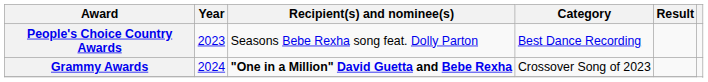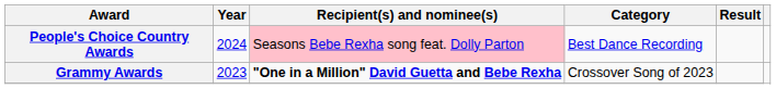 <table class="wikitable sortable plainrowheaders">
 <tr>
 <th scope="col" style="width:15em;">Award</th>
 <th scope="col">Year</th>
 <th scope="col">Recipient(s) and nominee(s)</th>
 <th scope="col">Category</th>
 <th scope="col">Result</th>
 <th scope="col" class="unsortable"></th>
 </tr>
 <tr>
 <th scope="row"><a href='#'>People's Choice Country Awards</a></th>
-<td><a href='#'>2023</a></td>
-<td>Seasons <a href='#'>Bebe Rexha</a> song feat. <a href='#'>Dolly Parton</a></td>
+<td><a href='#'>2024</a></td>
+<td style="background: pink;">Seasons <a href='#'>Bebe Rexha</a> song feat. <a href='#'>Dolly Parton</a></td>
 <td><a href='#'>Best Dance Recording</a></td>
 <td></td>
 <td></td>
 </tr>
 <tr>
 <th scope="row"><a href='#'>Grammy Awards</a></th>
-<td><a href='#'>2024</a></td>
+<td><a href='#'>2023</a></td>
 <td><strong>"One in a Million" <a href='#'>David Guetta</a> and <a href='#'>Bebe Rexha</a></strong></td>
 <td>Crossover Song of 2023</td>
 <td></td>
 </tr>
 <tr>
 </tr>
 </table>
